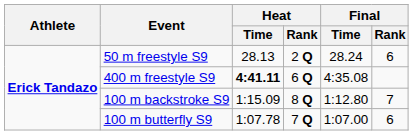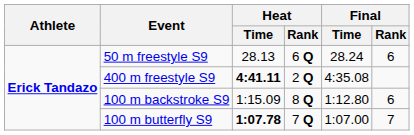 <table class=wikitable style=font-size:90%;text-align:center>
 <tr>
 <th rowspan=2>Athlete</th>
 <th rowspan=2>Event</th>
 <th colspan=2>Heat</th>
 <th colspan=2>Final</th>
 </tr>
 <tr style=font-size:95%>
 <th>Time</th>
 <th>Rank</th>
 <th>Time</th>
 <th>Rank</th>
 </tr>
 <tr align=center>
 <td align=left rowspan=4><strong><a href='#'>Erick Tandazo</a></strong></td>
 <td align=left><a href='#'>50 m freestyle S9</a></td>
 <td>28.13</td>
-<td>2 <strong>Q</strong></td>
+<td>6 <strong>Q</strong></td>
 <td>28.24</td>
 <td>6</td>
 </tr>
 <tr align=center>
 <td align=left><a href='#'>400 m freestyle S9</a></td>
 <td><strong>4:41.11</strong></td>
-<td>6 <strong>Q</strong></td>
+<td>2 <strong>Q</strong></td>
 <td>4:35.08</td>
 <td></td>
 </tr>
 <tr align=center>
 <td align=left><a href='#'>100 m backstroke S9</a></td>
 <td>1:15.09</td>
 <td>8 <strong>Q</strong></td>
 <td>1:12.80</td>
-<td>7</td>
+<td>6</td>
 </tr>
 <tr align=center>
 <td align=left><a href='#'>100 m butterfly S9</a></td>
-<td>1:07.78</td>
+<td><strong>1:07.78</strong></td>
 <td>7 <strong>Q</strong></td>
 <td>1:07.00</td>
-<td>6</td>
+<td>7</td>
 </tr>
 </table>
